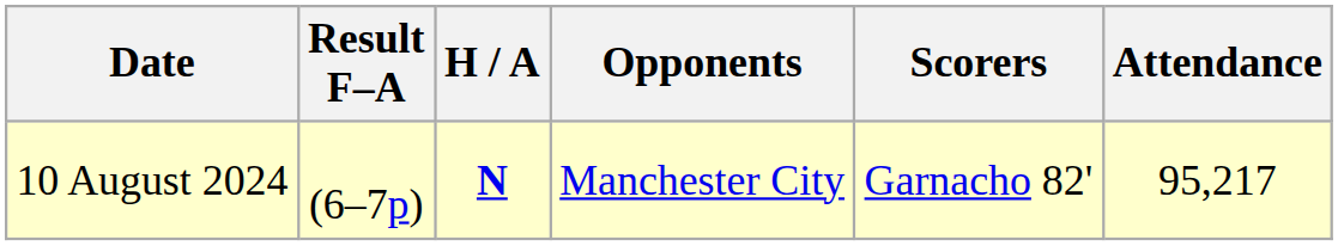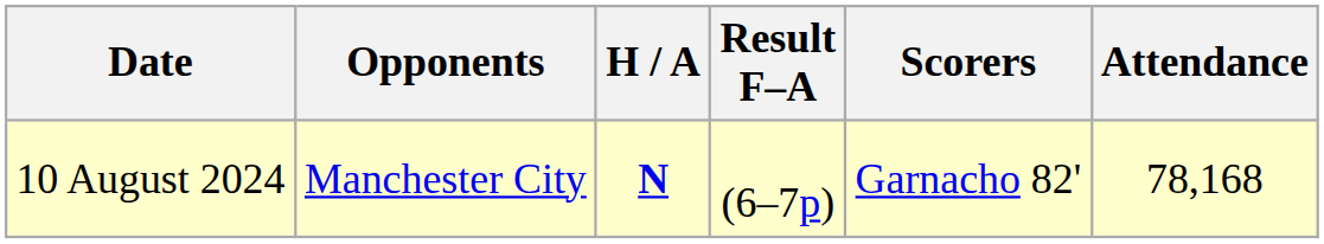 <table class="wikitable" style="text-align:center">
 <tr>
 <th>Date</th>
+<th>Opponents</th>
+<th>H / A</th>
 <th>Result<br>F–A</th>
-<th>H / A</th>
-<th>Opponents</th>
 <th>Scorers</th>
 <th>Attendance</th>
 </tr>
 <tr bgcolor="#ffffcc">
 <td>10 August 2024</td>
+<td><a href='#'>Manchester City</a></td>
+<td><strong><a href='#'>N</a></strong></td>
 <td><br>(6–7<a href='#'>p</a>)</td>
-<td><strong><a href='#'>N</a></strong></td>
-<td><a href='#'>Manchester City</a></td>
 <td><a href='#'>Garnacho</a> 82'</td>
-<td>95,217</td>
+<td>78,168</td>
 </tr>
 </table>
